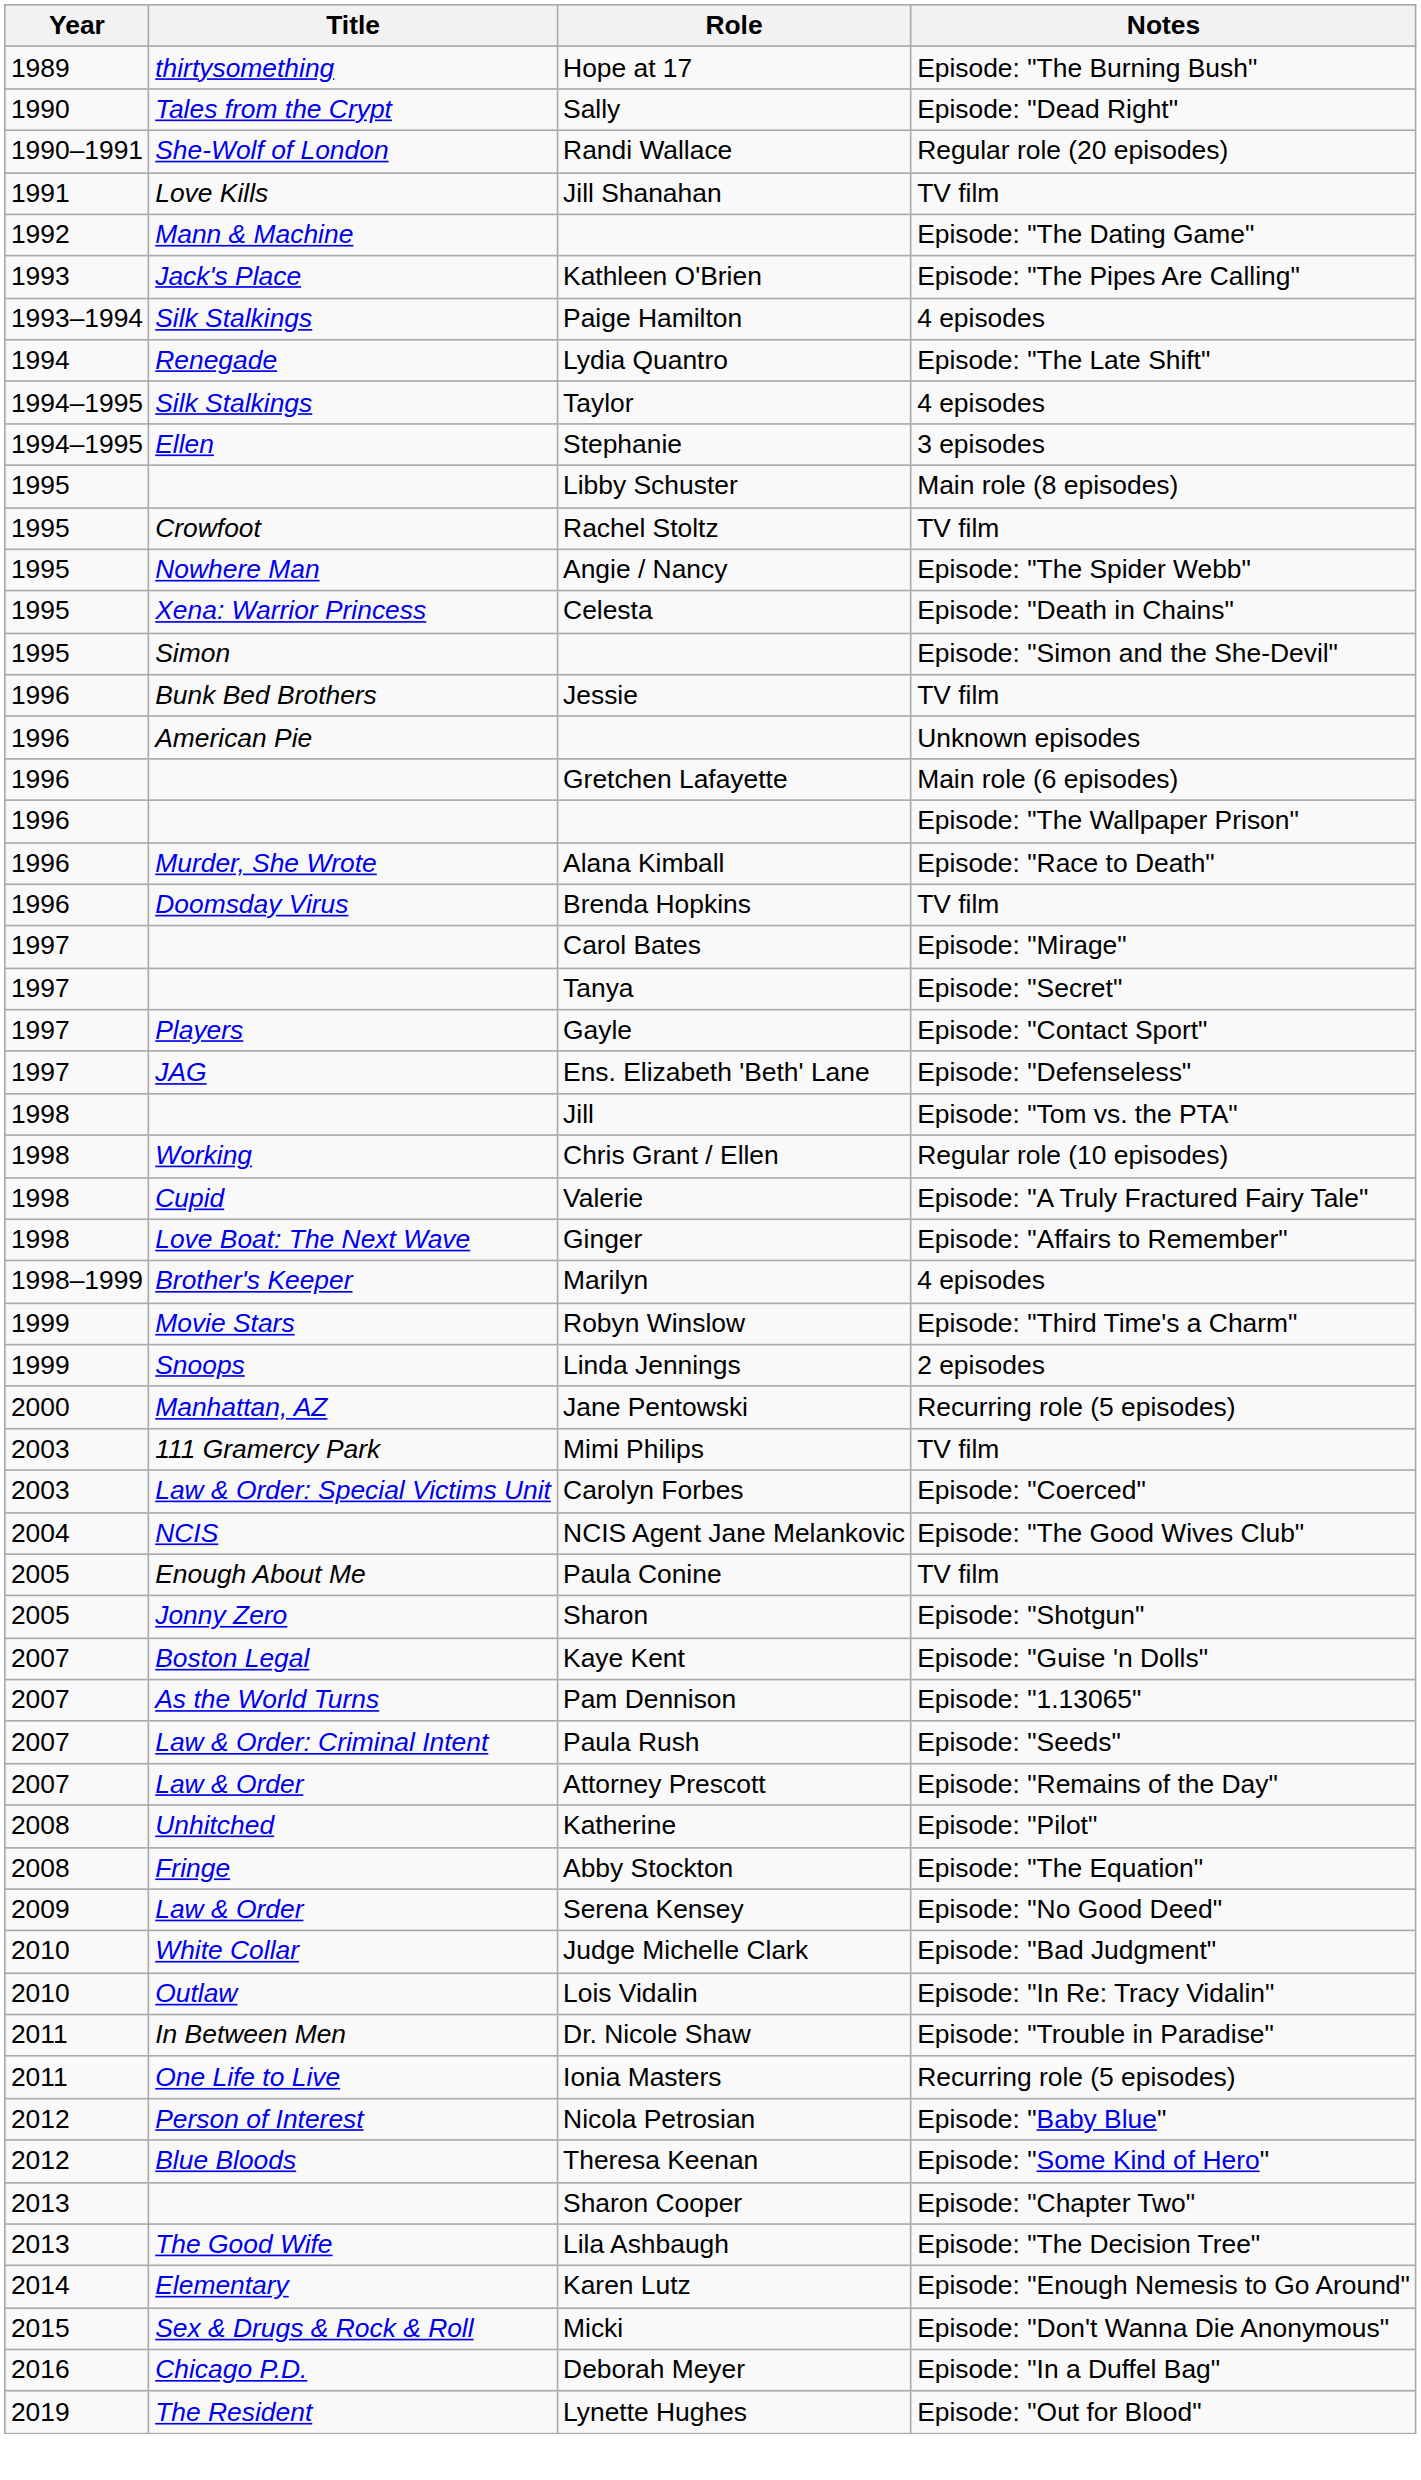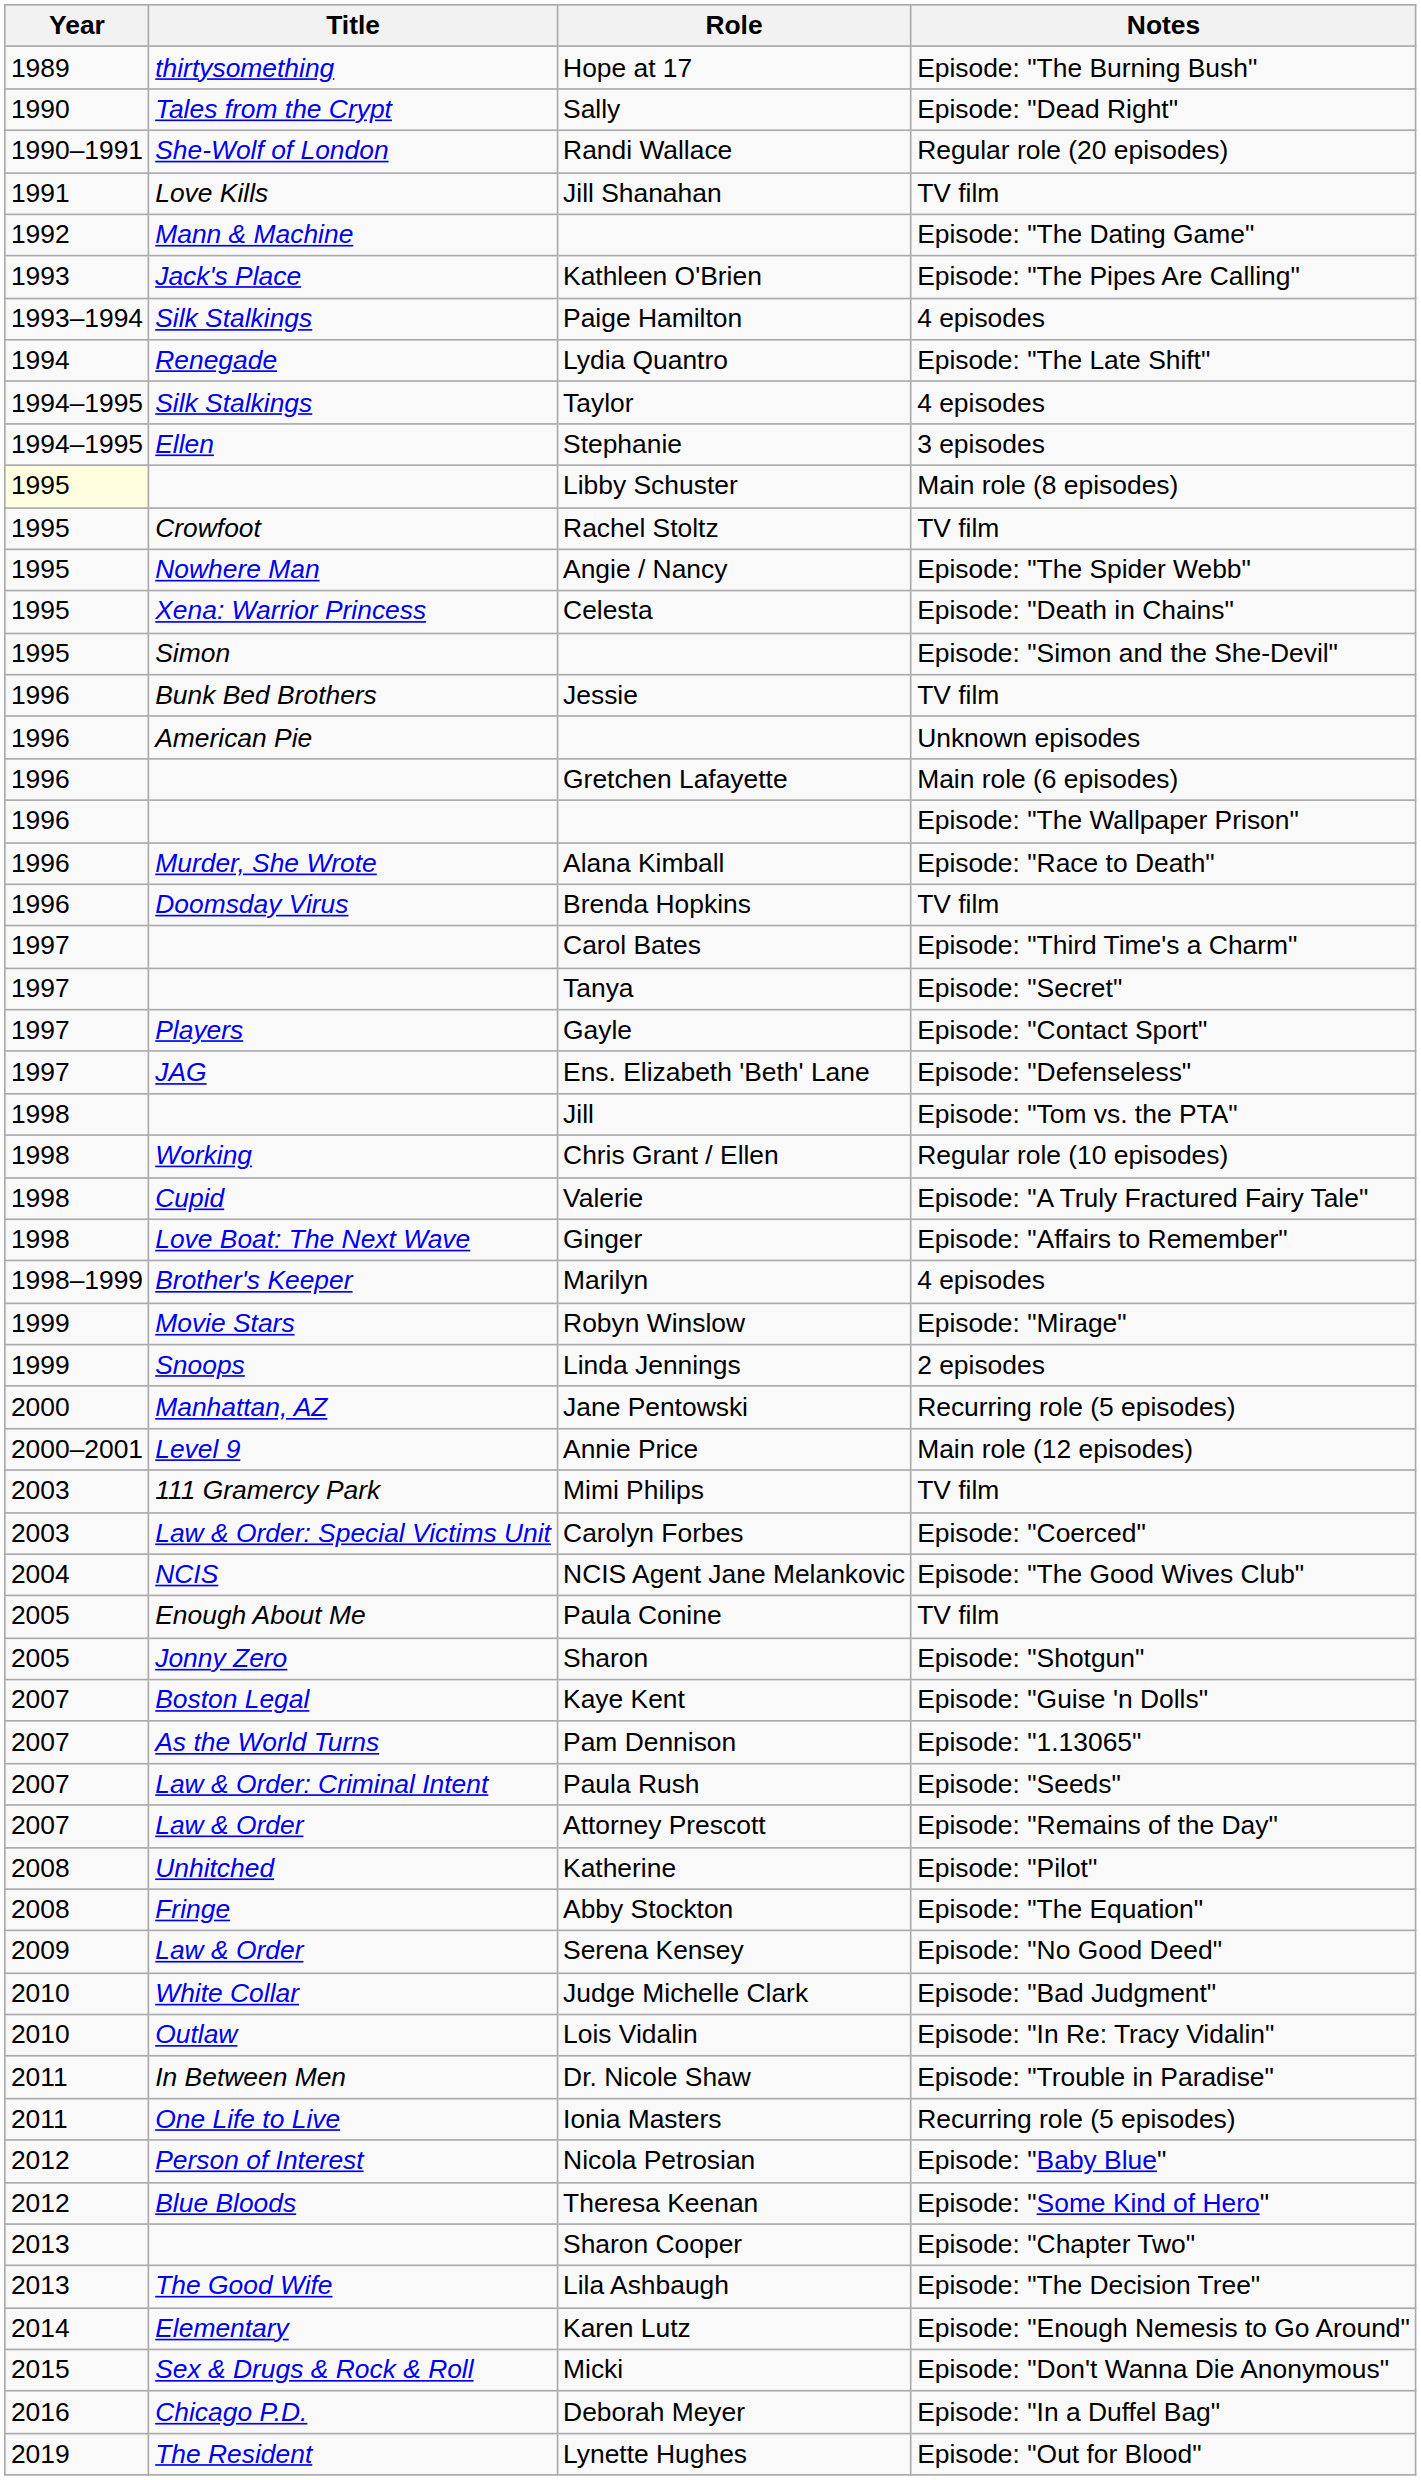 <table class="wikitable sortable">
 <tr>
 <th>Year</th>
 <th>Title</th>
 <th>Role</th>
 <th class="unsortable">Notes</th>
 </tr>
 <tr>
 <td>1989</td>
 <td><em><a href='#'>thirtysomething</a></em></td>
 <td>Hope at 17</td>
 <td>Episode: "The Burning Bush"</td>
 </tr>
 <tr>
 <td>1990</td>
 <td><em><a href='#'>Tales from the Crypt</a></em></td>
 <td>Sally</td>
 <td>Episode: "Dead Right"</td>
 </tr>
 <tr>
 <td>1990–1991</td>
 <td><em><a href='#'>She-Wolf of London</a></em></td>
 <td>Randi Wallace</td>
 <td>Regular role (20 episodes)</td>
 </tr>
 <tr>
 <td>1991</td>
 <td><em>Love Kills</em></td>
 <td>Jill Shanahan</td>
 <td>TV film</td>
 </tr>
 <tr>
 <td>1992</td>
 <td><em><a href='#'>Mann & Machine</a></em></td>
 <td></td>
 <td>Episode: "The Dating Game"</td>
 </tr>
 <tr>
 <td>1993</td>
 <td><em><a href='#'>Jack's Place</a></em></td>
 <td>Kathleen O'Brien</td>
 <td>Episode: "The Pipes Are Calling"</td>
 </tr>
 <tr>
 <td>1993–1994</td>
 <td><em><a href='#'>Silk Stalkings</a></em></td>
 <td>Paige Hamilton</td>
 <td>4 episodes</td>
 </tr>
 <tr>
 <td>1994</td>
 <td><em><a href='#'>Renegade</a></em></td>
 <td>Lydia Quantro</td>
 <td>Episode: "The Late Shift"</td>
 </tr>
 <tr>
 <td>1994–1995</td>
 <td><em><a href='#'>Silk Stalkings</a></em></td>
 <td>Taylor</td>
 <td>4 episodes</td>
 </tr>
 <tr>
 <td>1994–1995</td>
 <td><em><a href='#'>Ellen</a></em></td>
 <td>Stephanie</td>
 <td>3 episodes</td>
 </tr>
 <tr>
-<td>1995</td>
+<td style="background: lightyellow;">1995</td>
 <td><em></em></td>
 <td>Libby Schuster</td>
 <td>Main role (8 episodes)</td>
 </tr>
 <tr>
 <td>1995</td>
 <td><em>Crowfoot</em></td>
 <td>Rachel Stoltz</td>
 <td>TV film</td>
 </tr>
 <tr>
 <td>1995</td>
 <td><em><a href='#'>Nowhere Man</a></em></td>
 <td>Angie / Nancy</td>
 <td>Episode: "The Spider Webb"</td>
 </tr>
 <tr>
 <td>1995</td>
 <td><em><a href='#'>Xena: Warrior Princess</a></em></td>
 <td>Celesta</td>
 <td>Episode: "Death in Chains"</td>
 </tr>
 <tr>
 <td>1995</td>
 <td><em>Simon</em></td>
 <td></td>
 <td>Episode: "Simon and the She-Devil"</td>
 </tr>
 <tr>
 <td>1996</td>
 <td><em>Bunk Bed Brothers</em></td>
 <td>Jessie</td>
 <td>TV film</td>
 </tr>
 <tr>
 <td>1996</td>
 <td><em>American Pie</em></td>
 <td></td>
 <td>Unknown episodes</td>
 </tr>
 <tr>
 <td>1996</td>
 <td><em></em></td>
 <td>Gretchen Lafayette</td>
 <td>Main role (6 episodes)</td>
 </tr>
 <tr>
 <td>1996</td>
 <td><em></em></td>
 <td></td>
 <td>Episode: "The Wallpaper Prison"</td>
 </tr>
 <tr>
 <td>1996</td>
 <td><em><a href='#'>Murder, She Wrote</a></em></td>
 <td>Alana Kimball</td>
 <td>Episode: "Race to Death"</td>
 </tr>
 <tr>
 <td>1996</td>
 <td><em><a href='#'>Doomsday Virus</a></em></td>
 <td>Brenda Hopkins</td>
 <td>TV film</td>
 </tr>
 <tr>
 <td>1997</td>
 <td><em></em></td>
 <td>Carol Bates</td>
-<td>Episode: "Mirage"</td>
+<td>Episode: "Third Time's a Charm"</td>
 </tr>
 <tr>
 <td>1997</td>
 <td><em></em></td>
 <td>Tanya</td>
 <td>Episode: "Secret"</td>
 </tr>
 <tr>
 <td>1997</td>
 <td><em><a href='#'>Players</a></em></td>
 <td>Gayle</td>
 <td>Episode: "Contact Sport"</td>
 </tr>
 <tr>
 <td>1997</td>
 <td><em><a href='#'>JAG</a></em></td>
 <td>Ens. Elizabeth 'Beth' Lane</td>
 <td>Episode: "Defenseless"</td>
 </tr>
 <tr>
 <td>1998</td>
 <td><em></em></td>
 <td>Jill</td>
 <td>Episode: "Tom vs. the PTA"</td>
 </tr>
 <tr>
 <td>1998</td>
 <td><em><a href='#'>Working</a></em></td>
 <td>Chris Grant / Ellen</td>
 <td>Regular role (10 episodes)</td>
 </tr>
 <tr>
 <td>1998</td>
 <td><em><a href='#'>Cupid</a></em></td>
 <td>Valerie</td>
 <td>Episode: "A Truly Fractured Fairy Tale"</td>
 </tr>
 <tr>
 <td>1998</td>
 <td><em><a href='#'>Love Boat: The Next Wave</a></em></td>
 <td>Ginger</td>
 <td>Episode: "Affairs to Remember"</td>
 </tr>
 <tr>
 <td>1998–1999</td>
 <td><em><a href='#'>Brother's Keeper</a></em></td>
 <td>Marilyn</td>
 <td>4 episodes</td>
 </tr>
 <tr>
 <td>1999</td>
 <td><em><a href='#'>Movie Stars</a></em></td>
 <td>Robyn Winslow</td>
-<td>Episode: "Third Time's a Charm"</td>
+<td>Episode: "Mirage"</td>
 </tr>
 <tr>
 <td>1999</td>
 <td><em><a href='#'>Snoops</a></em></td>
 <td>Linda Jennings</td>
 <td>2 episodes</td>
 </tr>
 <tr>
 <td>2000</td>
 <td><em><a href='#'>Manhattan, AZ</a></em></td>
 <td>Jane Pentowski</td>
 <td>Recurring role (5 episodes)</td>
+</tr>
+<tr>
+<td>2000–2001</td>
+<td><em><a href='#'>Level 9</a></em></td>
+<td>Annie Price</td>
+<td>Main role (12 episodes)</td>
 </tr>
 <tr>
 <td>2003</td>
 <td><em>111 Gramercy Park</em></td>
 <td>Mimi Philips</td>
 <td>TV film</td>
 </tr>
 <tr>
 <td>2003</td>
 <td><em><a href='#'>Law & Order: Special Victims Unit</a></em></td>
 <td>Carolyn Forbes</td>
 <td>Episode: "Coerced"</td>
 </tr>
 <tr>
 <td>2004</td>
 <td><em><a href='#'>NCIS</a></em></td>
 <td>NCIS Agent Jane Melankovic</td>
 <td>Episode: "The Good Wives Club"</td>
 </tr>
 <tr>
 <td>2005</td>
 <td><em>Enough About Me</em></td>
 <td>Paula Conine</td>
 <td>TV film</td>
 </tr>
 <tr>
 <td>2005</td>
 <td><em><a href='#'>Jonny Zero</a></em></td>
 <td>Sharon</td>
 <td>Episode: "Shotgun"</td>
 </tr>
 <tr>
 <td>2007</td>
 <td><em><a href='#'>Boston Legal</a></em></td>
 <td>Kaye Kent</td>
 <td>Episode: "Guise 'n Dolls"</td>
 </tr>
 <tr>
 <td>2007</td>
 <td><em><a href='#'>As the World Turns</a></em></td>
 <td>Pam Dennison</td>
 <td>Episode: "1.13065"</td>
 </tr>
 <tr>
 <td>2007</td>
 <td><em><a href='#'>Law & Order: Criminal Intent</a></em></td>
 <td>Paula Rush</td>
 <td>Episode: "Seeds"</td>
 </tr>
 <tr>
 <td>2007</td>
 <td><em><a href='#'>Law & Order</a></em></td>
 <td>Attorney Prescott</td>
 <td>Episode: "Remains of the Day"</td>
 </tr>
 <tr>
 <td>2008</td>
 <td><em><a href='#'>Unhitched</a></em></td>
 <td>Katherine</td>
 <td>Episode: "Pilot"</td>
 </tr>
 <tr>
 <td>2008</td>
 <td><em><a href='#'>Fringe</a></em></td>
 <td>Abby Stockton</td>
 <td>Episode: "The Equation"</td>
 </tr>
 <tr>
 <td>2009</td>
 <td><em><a href='#'>Law & Order</a></em></td>
 <td>Serena Kensey</td>
 <td>Episode: "No Good Deed"</td>
 </tr>
 <tr>
 <td>2010</td>
 <td><em><a href='#'>White Collar</a></em></td>
 <td>Judge Michelle Clark</td>
 <td>Episode: "Bad Judgment"</td>
 </tr>
 <tr>
 <td>2010</td>
 <td><em><a href='#'>Outlaw</a></em></td>
 <td>Lois Vidalin</td>
 <td>Episode: "In Re: Tracy Vidalin"</td>
 </tr>
 <tr>
 <td>2011</td>
 <td><em>In Between Men</em></td>
 <td>Dr. Nicole Shaw</td>
 <td>Episode: "Trouble in Paradise"</td>
 </tr>
 <tr>
 <td>2011</td>
 <td><em><a href='#'>One Life to Live</a></em></td>
 <td>Ionia Masters</td>
 <td>Recurring role (5 episodes)</td>
 </tr>
 <tr>
 <td>2012</td>
 <td><em><a href='#'>Person of Interest</a></em></td>
 <td>Nicola Petrosian</td>
 <td>Episode: "<a href='#'>Baby Blue</a>"</td>
 </tr>
 <tr>
 <td>2012</td>
 <td><em><a href='#'>Blue Bloods</a></em></td>
 <td>Theresa Keenan</td>
 <td>Episode: "<a href='#'>Some Kind of Hero</a>"</td>
 </tr>
 <tr>
 <td>2013</td>
 <td><em></em></td>
 <td>Sharon Cooper</td>
 <td>Episode: "Chapter Two"</td>
 </tr>
 <tr>
 <td>2013</td>
 <td><em><a href='#'>The Good Wife</a></em></td>
 <td>Lila Ashbaugh</td>
 <td>Episode: "The Decision Tree"</td>
 </tr>
 <tr>
 <td>2014</td>
 <td><em><a href='#'>Elementary</a></em></td>
 <td>Karen Lutz</td>
 <td>Episode: "Enough Nemesis to Go Around"</td>
 </tr>
 <tr>
 <td>2015</td>
 <td><em><a href='#'>Sex & Drugs & Rock & Roll</a></em></td>
 <td>Micki</td>
 <td>Episode: "Don't Wanna Die Anonymous"</td>
 </tr>
 <tr>
 <td>2016</td>
 <td><em><a href='#'>Chicago P.D.</a></em></td>
 <td>Deborah Meyer</td>
 <td>Episode: "In a Duffel Bag"</td>
 </tr>
 <tr>
 <td>2019</td>
 <td><em><a href='#'>The Resident</a></em></td>
 <td>Lynette Hughes</td>
 <td>Episode: "Out for Blood"</td>
 </tr>
 </table>
